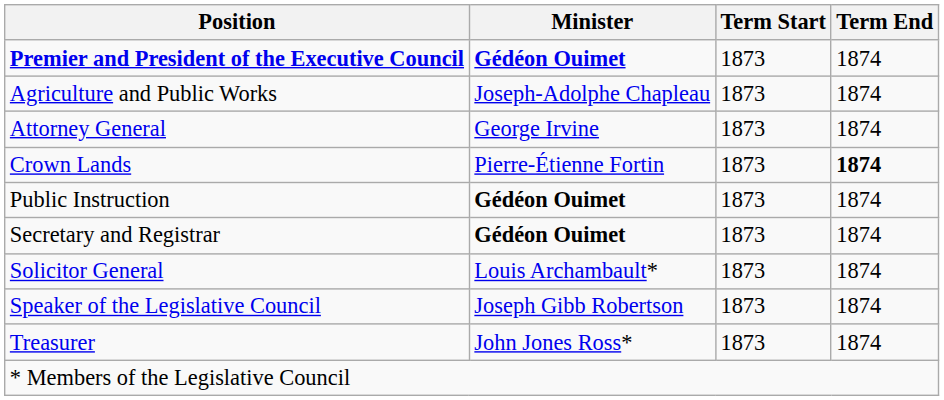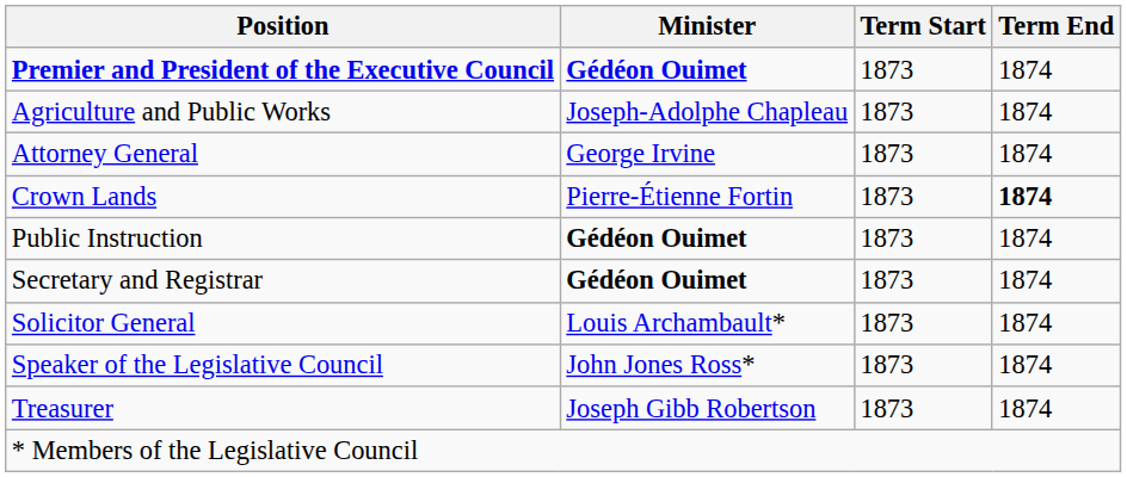 <table class="wikitable">
 <tr>
 <th>Position</th>
 <th>Minister</th>
 <th>Term Start</th>
 <th>Term End</th>
 </tr>
 <tr>
 <td><strong><a href='#'>Premier and President of the Executive Council</a></strong></td>
 <td><strong><a href='#'>Gédéon Ouimet</a></strong></td>
 <td>1873</td>
 <td>1874</td>
 </tr>
 <tr>
 <td><a href='#'>Agriculture</a> and Public Works</td>
 <td><a href='#'>Joseph-Adolphe Chapleau</a></td>
 <td>1873</td>
 <td>1874</td>
 </tr>
 <tr>
 <td><a href='#'>Attorney General</a></td>
 <td><a href='#'>George Irvine</a></td>
 <td>1873</td>
 <td>1874</td>
 </tr>
 <tr>
 <td><a href='#'>Crown Lands</a></td>
 <td><a href='#'>Pierre-Étienne Fortin</a></td>
 <td>1873</td>
 <td><strong>1874</strong></td>
 </tr>
 <tr>
 <td>Public Instruction</td>
 <td><strong>Gédéon Ouimet</strong></td>
 <td>1873</td>
 <td>1874</td>
 </tr>
 <tr>
 <td>Secretary and Registrar</td>
 <td><strong>Gédéon Ouimet</strong></td>
 <td>1873</td>
 <td>1874</td>
 </tr>
 <tr>
 <td><a href='#'>Solicitor General</a></td>
 <td><a href='#'>Louis Archambault</a>*</td>
 <td>1873</td>
 <td>1874</td>
 </tr>
 <tr>
 <td><a href='#'>Speaker of the Legislative Council</a></td>
-<td><a href='#'>Joseph Gibb Robertson</a></td>
+<td><a href='#'>John Jones Ross</a>*</td>
 <td>1873</td>
 <td>1874</td>
 </tr>
 <tr>
 <td><a href='#'>Treasurer</a></td>
-<td><a href='#'>John Jones Ross</a>*</td>
+<td><a href='#'>Joseph Gibb Robertson</a></td>
 <td>1873</td>
 <td>1874</td>
 </tr>
 <tr>
 <td colspan = "4">* Members of the Legislative Council</td>
 </tr>
 </table>
